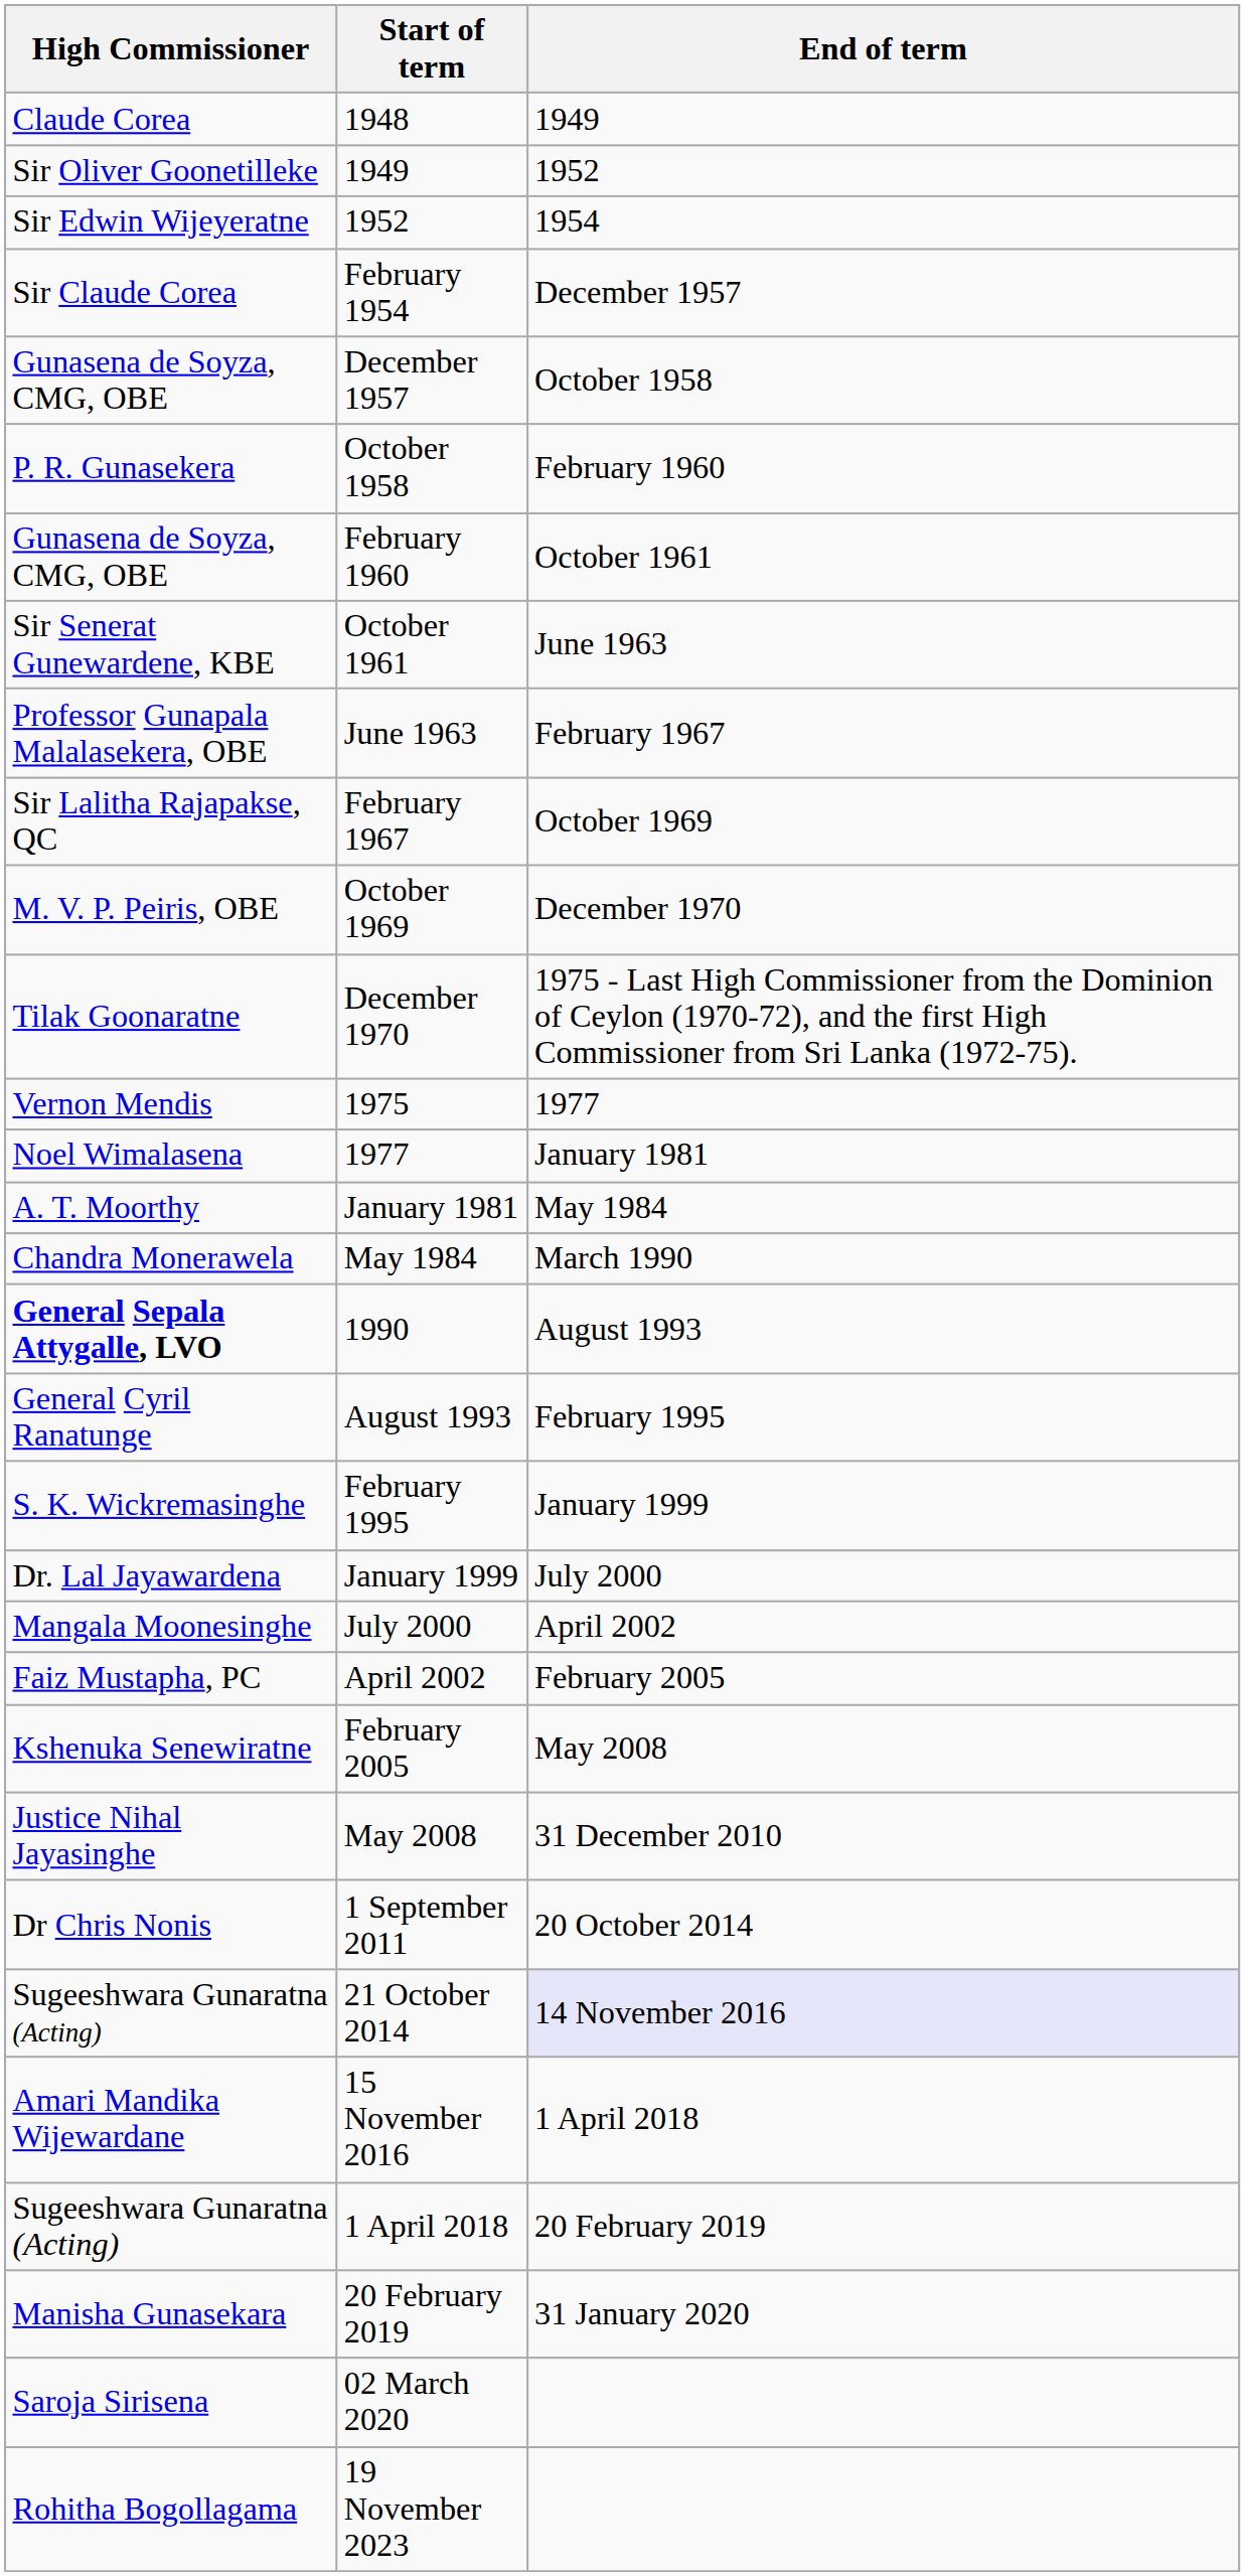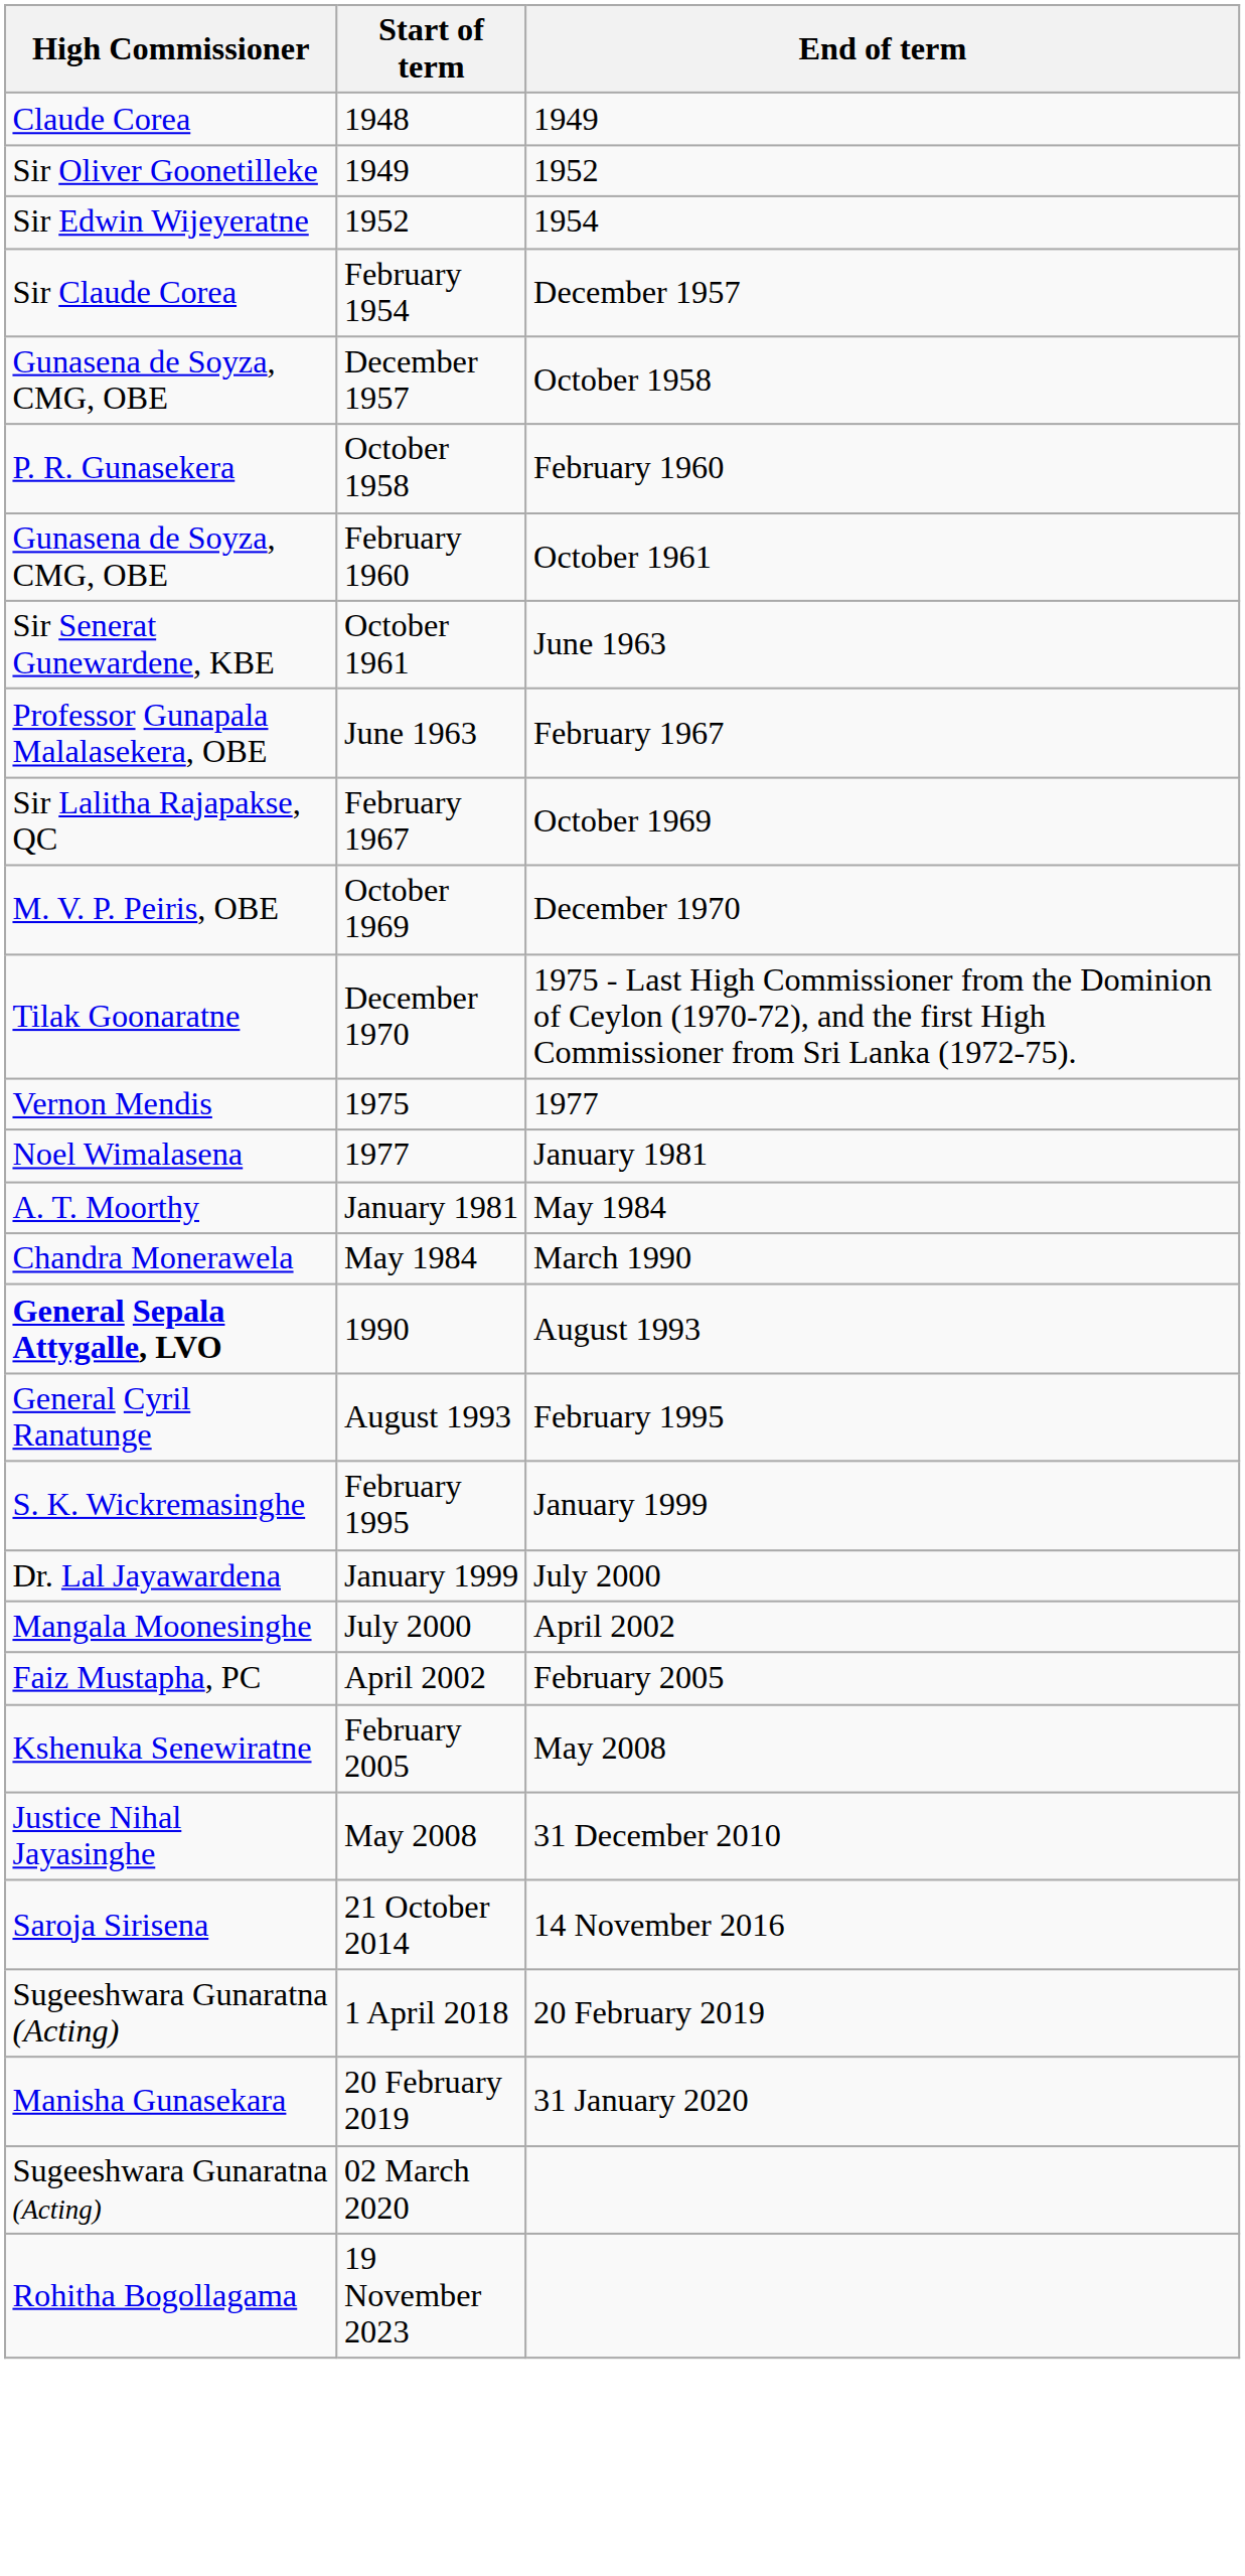 <table class="wikitable">
 <tr>
 <th>High Commissioner</th>
 <th>Start of term</th>
 <th>End of term</th>
 </tr>
 <tr>
 <td><a href='#'>Claude Corea</a></td>
 <td>1948</td>
 <td>1949</td>
 </tr>
 <tr>
 <td>Sir <a href='#'>Oliver Goonetilleke</a></td>
 <td>1949</td>
 <td>1952</td>
 </tr>
 <tr>
 <td>Sir <a href='#'>Edwin Wijeyeratne</a></td>
 <td>1952</td>
 <td>1954</td>
 </tr>
 <tr>
 <td>Sir <a href='#'>Claude Corea</a></td>
 <td>February 1954</td>
 <td>December 1957</td>
 </tr>
 <tr>
 <td><a href='#'>Gunasena de Soyza</a>, CMG, OBE</td>
 <td>December 1957</td>
 <td>October 1958</td>
 </tr>
 <tr>
 <td><a href='#'>P. R. Gunasekera</a></td>
 <td>October 1958</td>
 <td>February 1960</td>
 </tr>
 <tr>
 <td><a href='#'>Gunasena de Soyza</a>, CMG, OBE</td>
 <td>February 1960</td>
 <td>October 1961</td>
 </tr>
 <tr>
 <td>Sir <a href='#'>Senerat Gunewardene</a>, KBE</td>
 <td>October 1961</td>
 <td>June 1963</td>
 </tr>
 <tr>
 <td><a href='#'>Professor</a> <a href='#'>Gunapala Malalasekera</a>, OBE</td>
 <td>June 1963</td>
 <td>February 1967</td>
 </tr>
 <tr>
 <td>Sir <a href='#'>Lalitha Rajapakse</a>, QC</td>
 <td>February 1967</td>
 <td>October 1969</td>
 </tr>
 <tr>
 <td><a href='#'>M. V. P. Peiris</a>, OBE</td>
 <td>October 1969</td>
 <td>December 1970</td>
 </tr>
 <tr>
 <td><a href='#'>Tilak Goonaratne</a></td>
 <td>December 1970</td>
 <td>1975 - Last High Commissioner from the Dominion of Ceylon (1970-72), and the first High Commissioner from Sri Lanka (1972-75).</td>
 </tr>
 <tr>
 <td><a href='#'>Vernon Mendis</a></td>
 <td>1975</td>
 <td>1977</td>
 </tr>
 <tr>
 <td><a href='#'>Noel Wimalasena</a></td>
 <td>1977</td>
 <td>January 1981</td>
 </tr>
 <tr>
 <td><a href='#'>A. T. Moorthy</a></td>
 <td>January 1981</td>
 <td>May 1984</td>
 </tr>
 <tr>
 <td><a href='#'>Chandra Monerawela</a></td>
 <td>May 1984</td>
 <td>March 1990</td>
 </tr>
 <tr>
 <td><strong><a href='#'>General</a> <a href='#'>Sepala Attygalle</a>, LVO</strong></td>
 <td>1990</td>
 <td>August 1993</td>
 </tr>
 <tr>
 <td><a href='#'>General</a> <a href='#'>Cyril Ranatunge</a></td>
 <td>August 1993</td>
 <td>February 1995</td>
 </tr>
 <tr>
 <td><a href='#'>S. K. Wickremasinghe</a></td>
 <td>February 1995</td>
 <td>January 1999</td>
 </tr>
 <tr>
 <td>Dr. <a href='#'>Lal Jayawardena</a></td>
 <td>January 1999</td>
 <td>July 2000</td>
 </tr>
 <tr>
 <td><a href='#'>Mangala Moonesinghe</a></td>
 <td>July 2000</td>
 <td>April 2002</td>
 </tr>
 <tr>
 <td><a href='#'>Faiz Mustapha</a>, PC</td>
 <td>April 2002</td>
 <td>February 2005</td>
 </tr>
 <tr>
 <td><a href='#'>Kshenuka Senewiratne</a></td>
 <td>February 2005</td>
 <td>May 2008</td>
 </tr>
 <tr>
 <td><a href='#'>Justice Nihal Jayasinghe</a></td>
 <td>May 2008</td>
 <td>31 December 2010</td>
 </tr>
 <tr>
-<td>Dr <a href='#'>Chris Nonis</a></td>
-<td>1 September 2011</td>
-<td>20 October 2014</td>
-</tr>
-<tr>
-<td>Sugeeshwara Gunaratna<br><small><em>(Acting)</em></small></td>
+<td><a href='#'>Saroja Sirisena</a></td>
 <td>21 October 2014</td>
-<td style="background: lavender;">14 November 2016</td>
-</tr>
-<tr>
-<td><a href='#'>Amari Mandika Wijewardane</a></td>
-<td>15 November 2016</td>
-<td>1 April 2018</td>
+<td>14 November 2016</td>
 </tr>
 <tr>
 <td>Sugeeshwara Gunaratna <em>(Acting)</em></td>
 <td>1 April 2018</td>
 <td>20 February 2019</td>
 </tr>
 <tr>
 <td><a href='#'>Manisha Gunasekara</a></td>
 <td>20 February 2019</td>
 <td>31 January 2020</td>
 </tr>
 <tr>
-<td><a href='#'>Saroja Sirisena</a></td>
+<td>Sugeeshwara Gunaratna<br><small><em>(Acting)</em></small></td>
 <td>02 March 2020</td>
 <td></td>
 </tr>
 <tr>
 <td><a href='#'>Rohitha Bogollagama</a></td>
 <td>19 November 2023</td>
 <td></td>
 </tr>
 </table>
